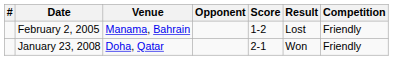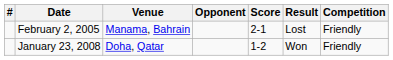 <table class="wikitable">
 <tr>
 <th>#</th>
 <th>Date</th>
 <th>Venue</th>
 <th>Opponent</th>
 <th>Score</th>
 <th>Result</th>
 <th>Competition</th>
 </tr>
 <tr>
 <td></td>
 <td>February 2, 2005</td>
 <td><a href='#'>Manama</a>, <a href='#'>Bahrain</a></td>
 <td></td>
-<td>1-2</td>
+<td>2-1</td>
 <td>Lost</td>
 <td>Friendly</td>
 </tr>
 <tr>
 <td></td>
 <td>January 23, 2008</td>
 <td><a href='#'>Doha</a>, <a href='#'>Qatar</a></td>
 <td></td>
-<td>2-1</td>
+<td>1-2</td>
 <td>Won</td>
 <td>Friendly</td>
 </tr>
 </table>
